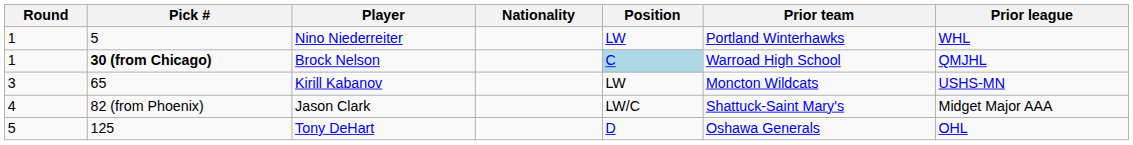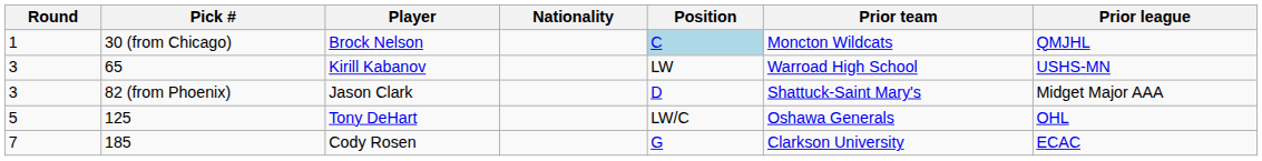 <table class="wikitable" style="width:100%;">
 <tr>
 <th>Round</th>
 <th>Pick #</th>
 <th>Player</th>
 <th>Nationality</th>
 <th>Position</th>
 <th>Prior team</th>
 <th>Prior league</th>
 </tr>
 <tr>
 <td>1</td>
-<td>5</td>
-<td><a href='#'>Nino Niederreiter</a></td>
-<td></td>
-<td><a href='#'>LW</a></td>
-<td><a href='#'>Portland Winterhawks</a></td>
-<td><a href='#'>WHL</a></td>
-</tr>
-<tr>
-<td>1</td>
-<td><strong>30 (from Chicago)</strong></td>
+<td>30 (from Chicago)</td>
 <td><a href='#'>Brock Nelson</a></td>
 <td></td>
 <td style="background: lightblue;"><a href='#'>C</a></td>
-<td><a href='#'>Warroad High School</a></td>
+<td><a href='#'>Moncton Wildcats</a></td>
 <td><a href='#'>QMJHL</a></td>
 </tr>
 <tr>
 <td>3</td>
 <td>65</td>
 <td><a href='#'>Kirill Kabanov</a></td>
 <td></td>
 <td>LW</td>
-<td><a href='#'>Moncton Wildcats</a></td>
+<td><a href='#'>Warroad High School</a></td>
 <td><a href='#'>USHS-MN</a></td>
 </tr>
 <tr>
-<td>4</td>
+<td>3</td>
 <td>82 (from Phoenix)</td>
 <td>Jason Clark</td>
 <td></td>
-<td>LW/C</td>
+<td><a href='#'>D</a></td>
 <td><a href='#'>Shattuck-Saint Mary's</a></td>
 <td>Midget Major AAA</td>
 </tr>
 <tr>
 <td>5</td>
 <td>125</td>
 <td><a href='#'>Tony DeHart</a></td>
 <td></td>
-<td><a href='#'>D</a></td>
+<td>LW/C</td>
 <td><a href='#'>Oshawa Generals</a></td>
 <td><a href='#'>OHL</a></td>
 </tr>
+<tr>
+<td>7</td>
+<td>185</td>
+<td>Cody Rosen</td>
+<td></td>
+<td><a href='#'>G</a></td>
+<td><a href='#'>Clarkson University</a></td>
+<td><a href='#'>ECAC</a></td>
+</tr>
 </table>
